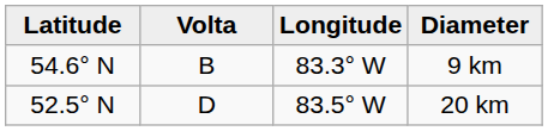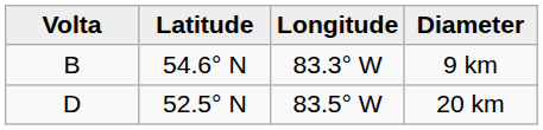 <table class="wikitable">
 <tr>
+<th width="25%" style="background:#eeeeee;">Volta</th>
 <th width="25%" style="background:#eeeeee;">Latitude</th>
-<th width="25%" style="background:#eeeeee;">Volta</th>
 <th width="25%" style="background:#eeeeee;">Longitude</th>
 <th width="25%" style="background:#eeeeee;">Diameter</th>
 </tr>
 <tr>
+<td align="center">B</td>
 <td align="center">54.6° N</td>
-<td align="center">B</td>
 <td align="center">83.3° W</td>
 <td align="center">9 km</td>
 </tr>
 <tr>
+<td align="center">D</td>
 <td align="center">52.5° N</td>
-<td align="center">D</td>
 <td align="center">83.5° W</td>
 <td align="center">20 km</td>
 </tr>
 </table>
